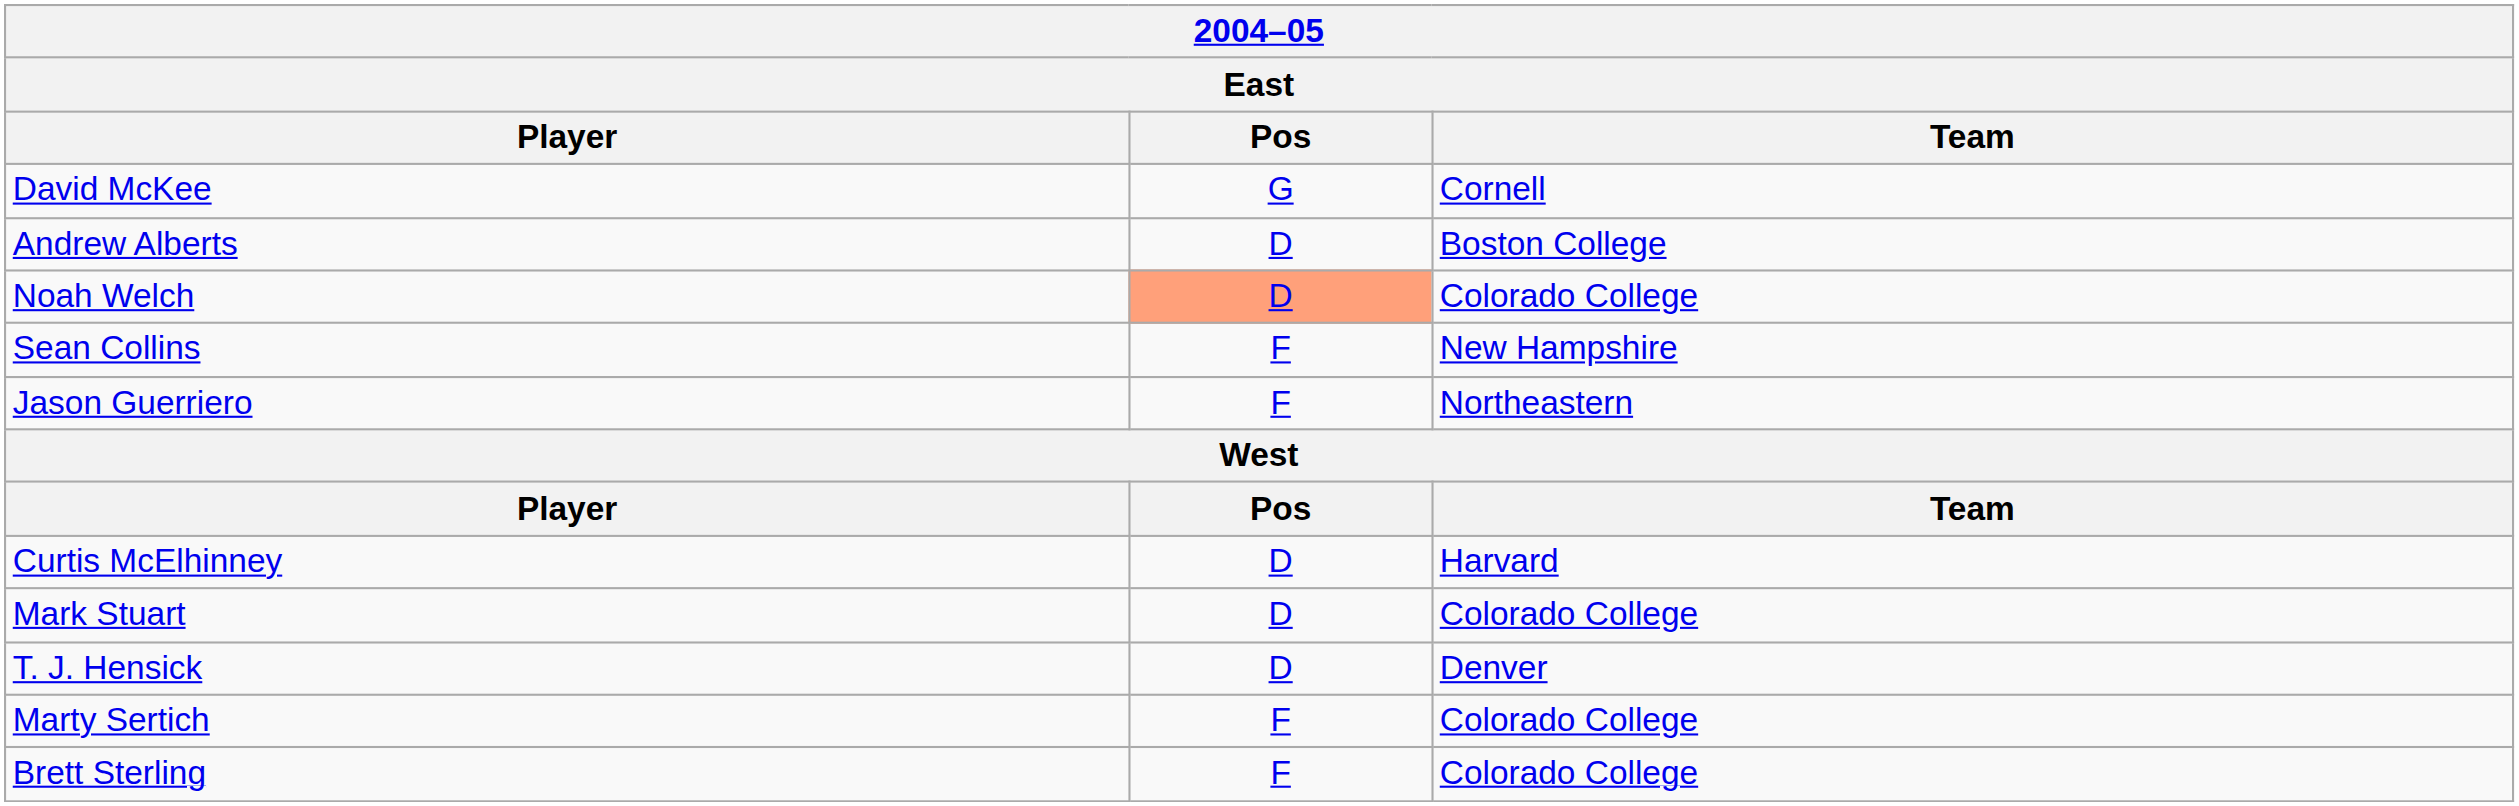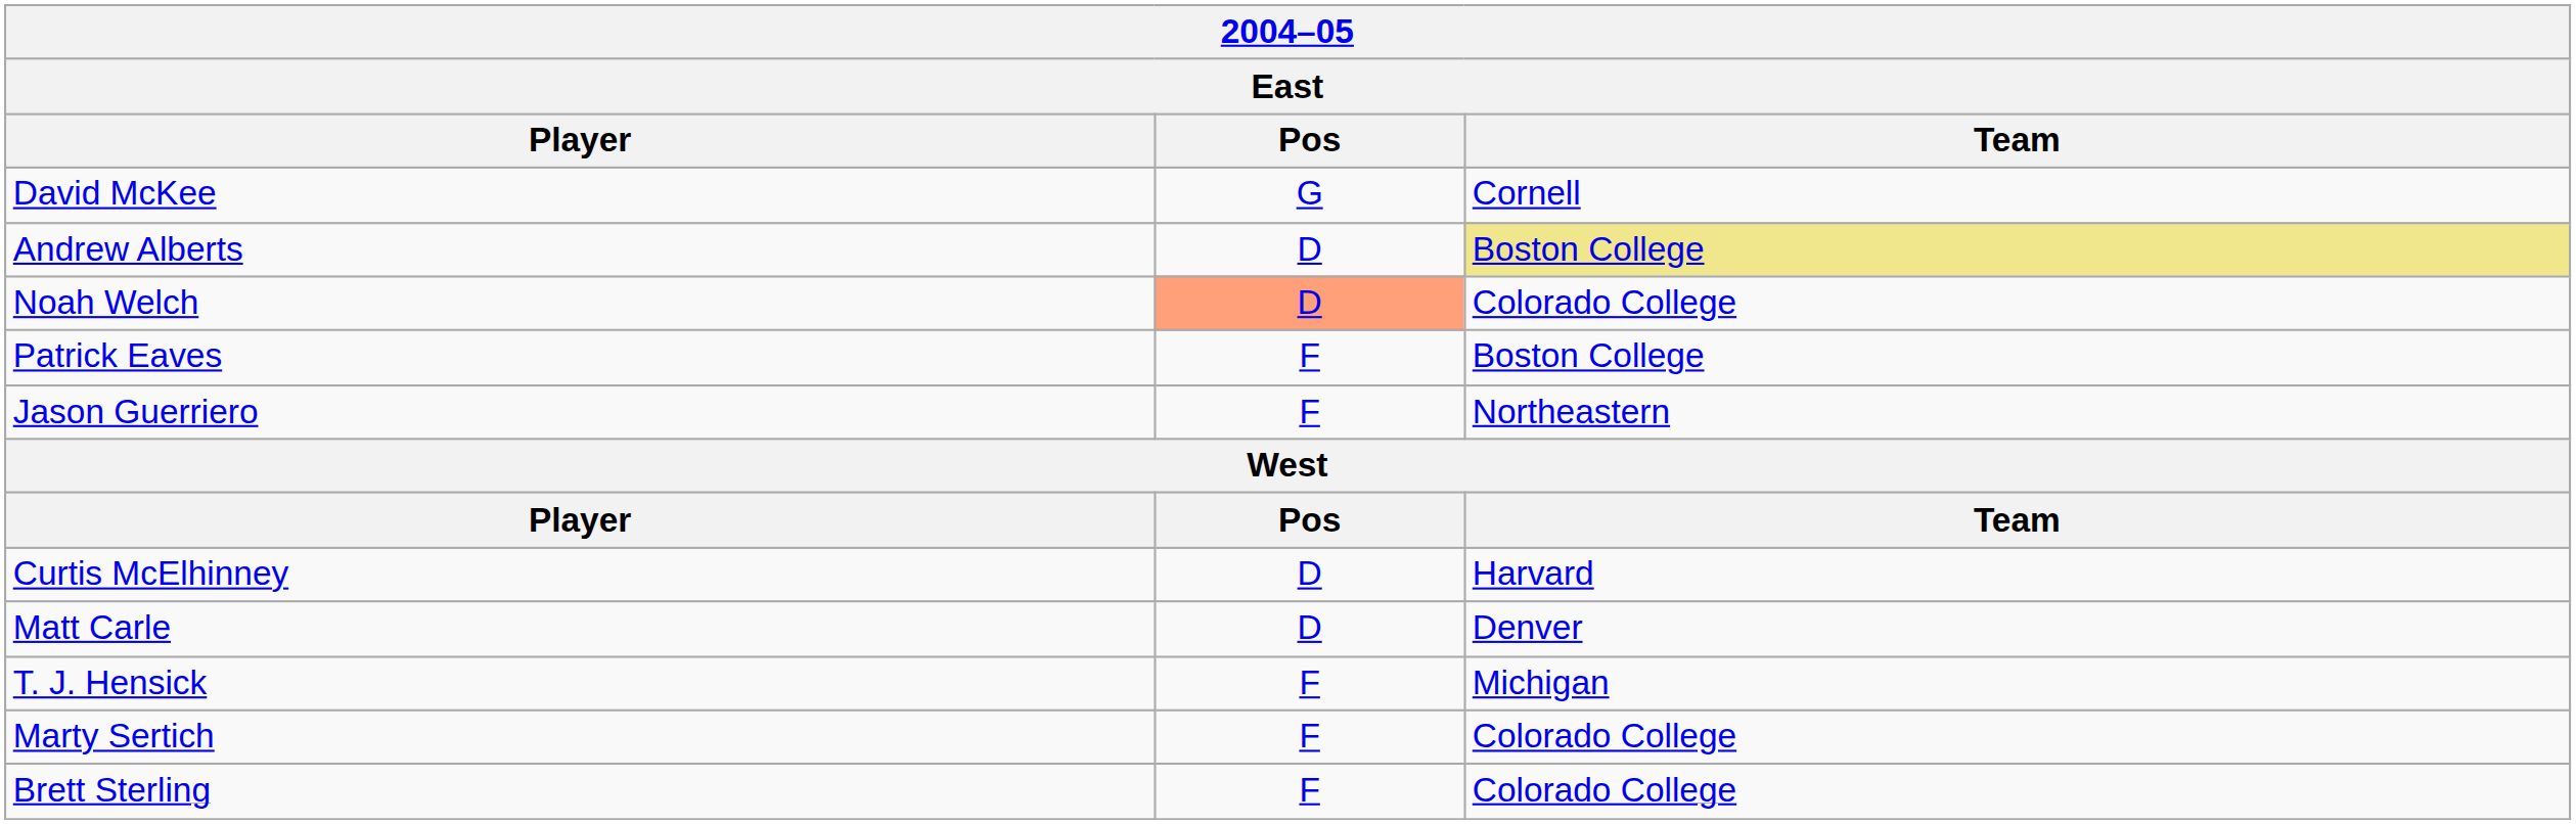 <table class="wikitable" width=95%>
 <tr>
 <th colspan=3><a href='#'>2004–05</a></th>
 </tr>
 <tr>
 <th colspan=3><strong>East</strong></th>
 </tr>
 <tr>
 <th>Player</th>
 <th>Pos</th>
 <th>Team</th>
 </tr>
 <tr>
 <td><a href='#'>David McKee</a></td>
 <td style="text-align:center;"><a href='#'>G</a></td>
 <td><a href='#'>Cornell</a></td>
 </tr>
 <tr>
 <td><a href='#'>Andrew Alberts</a></td>
 <td style="text-align:center;"><a href='#'>D</a></td>
-<td><a href='#'>Boston College</a></td>
+<td style="background: khaki;"><a href='#'>Boston College</a></td>
 </tr>
 <tr>
 <td><a href='#'>Noah Welch</a></td>
 <td style="background: lightsalmon; text-align:center;"><a href='#'>D</a></td>
 <td><a href='#'>Colorado College</a></td>
 </tr>
 <tr>
-<td><a href='#'>Sean Collins</a></td>
+<td><a href='#'>Patrick Eaves</a></td>
 <td style="text-align:center;"><a href='#'>F</a></td>
-<td><a href='#'>New Hampshire</a></td>
+<td><a href='#'>Boston College</a></td>
 </tr>
 <tr>
 <td><a href='#'>Jason Guerriero</a></td>
 <td style="text-align:center;"><a href='#'>F</a></td>
 <td><a href='#'>Northeastern</a></td>
 </tr>
 <tr>
 <th colspan=3><strong>West</strong></th>
 </tr>
 <tr>
 <th>Player</th>
 <th>Pos</th>
 <th>Team</th>
 </tr>
 <tr>
 <td><a href='#'>Curtis McElhinney</a></td>
 <td style="text-align:center;"><a href='#'>D</a></td>
 <td><a href='#'>Harvard</a></td>
 </tr>
 <tr>
-<td><a href='#'>Mark Stuart</a></td>
+<td><a href='#'>Matt Carle</a></td>
 <td style="text-align:center;"><a href='#'>D</a></td>
-<td><a href='#'>Colorado College</a></td>
+<td><a href='#'>Denver</a></td>
 </tr>
 <tr>
 <td><a href='#'>T. J. Hensick</a></td>
-<td style="text-align:center;"><a href='#'>D</a></td>
-<td><a href='#'>Denver</a></td>
+<td style="text-align:center;"><a href='#'>F</a></td>
+<td><a href='#'>Michigan</a></td>
 </tr>
 <tr>
 <td><a href='#'>Marty Sertich</a></td>
 <td style="text-align:center;"><a href='#'>F</a></td>
 <td><a href='#'>Colorado College</a></td>
 </tr>
 <tr>
 <td><a href='#'>Brett Sterling</a></td>
 <td style="text-align:center;"><a href='#'>F</a></td>
 <td><a href='#'>Colorado College</a></td>
 </tr>
 </table>
